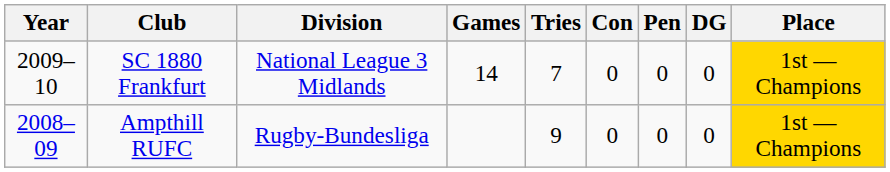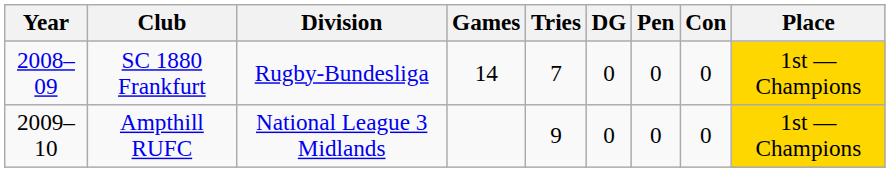 <table class="wikitable">
 <tr>
 <th>Year</th>
 <th>Club</th>
 <th>Division</th>
 <th>Games</th>
 <th>Tries</th>
+<th>DG</th>
+<th>Pen</th>
 <th>Con</th>
-<th>Pen</th>
-<th>DG</th>
 <th>Place</th>
 </tr>
 <tr align="center">
-<td>2009–10</td>
+<td><a href='#'>2008–09</a></td>
 <td><a href='#'>SC 1880 Frankfurt</a></td>
-<td><a href='#'>National League 3 Midlands</a></td>
+<td><a href='#'>Rugby-Bundesliga</a></td>
 <td>14</td>
 <td>7</td>
 <td>0</td>
 <td>0</td>
 <td>0</td>
 <td bgcolor="#FFD700">1st — Champions</td>
 </tr>
 <tr align="center">
-<td><a href='#'>2008–09</a></td>
+<td>2009–10</td>
 <td><a href='#'>Ampthill RUFC</a></td>
-<td><a href='#'>Rugby-Bundesliga</a></td>
+<td><a href='#'>National League 3 Midlands</a></td>
 <td></td>
 <td>9</td>
 <td>0</td>
 <td>0</td>
 <td>0</td>
 <td bgcolor="#FFD700">1st — Champions</td>
 </tr>
 </table>
